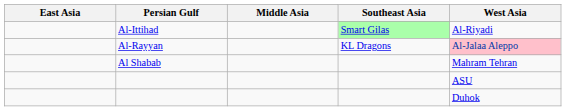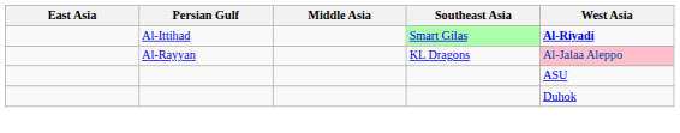 <table class=wikitable style="font-size:90%;">
 <tr>
 <th width=150>East Asia</th>
 <th width=150>Persian Gulf</th>
 <th width=150>Middle Asia</th>
 <th width=150>Southeast Asia</th>
 <th width=150>West Asia</th>
 </tr>
 <tr>
 <td></td>
 <td> <a href='#'>Al-Ittihad</a></td>
 <td></td>
 <td style="background:#afa;"> <a href='#'>Smart Gilas</a></td>
-<td> <a href='#'>Al-Riyadi</a></td>
+<td><strong> <a href='#'>Al-Riyadi</a></strong></td>
 </tr>
 <tr>
 <td></td>
 <td> <a href='#'>Al-Rayyan</a></td>
 <td></td>
 <td> <a href='#'>KL Dragons</a></td>
 <td style="background: pink; text-align:left; color:#0038A8"> Al-Jalaa Aleppo</td>
-</tr>
-<tr>
-<td></td>
-<td> <a href='#'>Al Shabab</a></td>
-<td></td>
-<td></td>
-<td> <a href='#'>Mahram Tehran</a></td>
 </tr>
 <tr>
 <td></td>
 <td></td>
 <td></td>
 <td></td>
 <td> <a href='#'>ASU</a></td>
 </tr>
 <tr>
 <td></td>
 <td></td>
 <td></td>
 <td></td>
 <td> <a href='#'>Duhok</a></td>
 </tr>
 </table>
